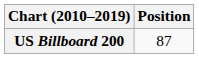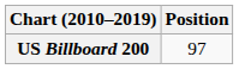 <table class="wikitable plainrowheaders" style="text-align:center">
 <tr>
 <th scope="col">Chart (2010–2019)</th>
 <th scope="col">Position</th>
 </tr>
 <tr>
 <th scope="row">US <em>Billboard</em> 200</th>
-<td>87</td>
+<td>97</td>
 </tr>
 </table>
